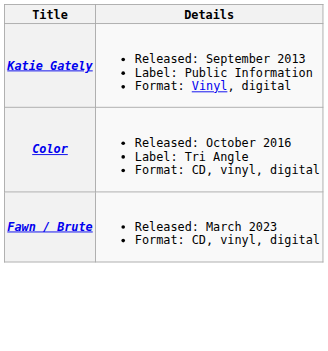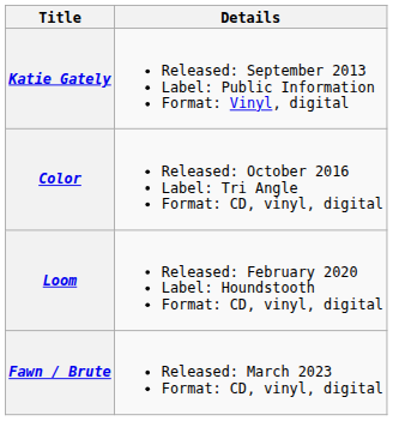 <table class="wikitable plainrowheaders">
 <tr>
 <th scope="col">Title</th>
 <th scope="col">Details</th>
 </tr>
 <tr>
 <th scope="row"><em><a href='#'>Katie Gately</a></em></th>
 <td><br><ul><li>Released: September 2013</li><li>Label: Public Information</li><li>Format: <a href='#'>Vinyl</a>, digital</li></ul></td>
 </tr>
 <tr>
 <th scope="row"><em><a href='#'>Color</a></em></th>
 <td><br><ul><li>Released: October 2016</li><li>Label: Tri Angle</li><li>Format: CD, vinyl, digital</li></ul></td>
 </tr>
 <tr>
+<th scope="row"><em><a href='#'>Loom</a></em></th>
+<td><br><ul><li>Released: February 2020</li><li>Label: Houndstooth</li><li>Format: CD, vinyl, digital</li></ul></td>
+</tr>
+<tr>
 <th scope="row"><em><a href='#'>Fawn / Brute</a></em></th>
 <td><br><ul><li>Released: March 2023</li><li>Format: CD, vinyl, digital</li></ul></td>
 </tr>
 </table>
